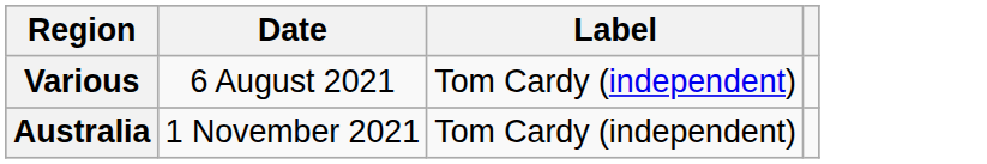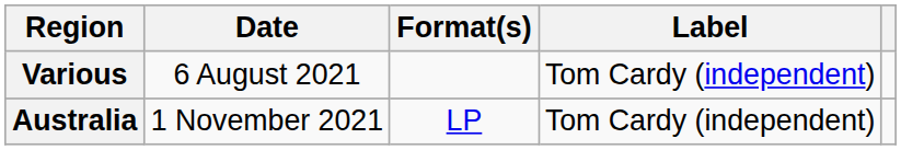 <table class="wikitable plainrowheaders" style="text-align:center;">
 <tr>
 <th scope="col">Region</th>
 <th scope="col">Date</th>
+<th scope="col">Format(s)</th>
 <th scope="col">Label</th>
 <th scope="col"></th>
 </tr>
 <tr>
 <th scope="row">Various</th>
 <td>6 August 2021</td>
+<td></td>
 <td>Tom Cardy (<a href='#'>independent</a>)</td>
 <td></td>
 </tr>
 <tr>
 <th scope="row">Australia</th>
 <td>1 November 2021</td>
+<td><a href='#'>LP</a></td>
 <td>Tom Cardy (independent)</td>
 <td></td>
 </tr>
 </table>
